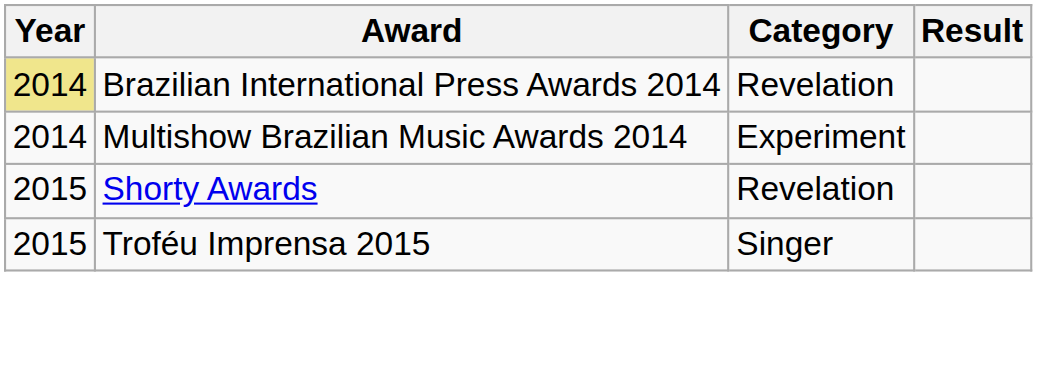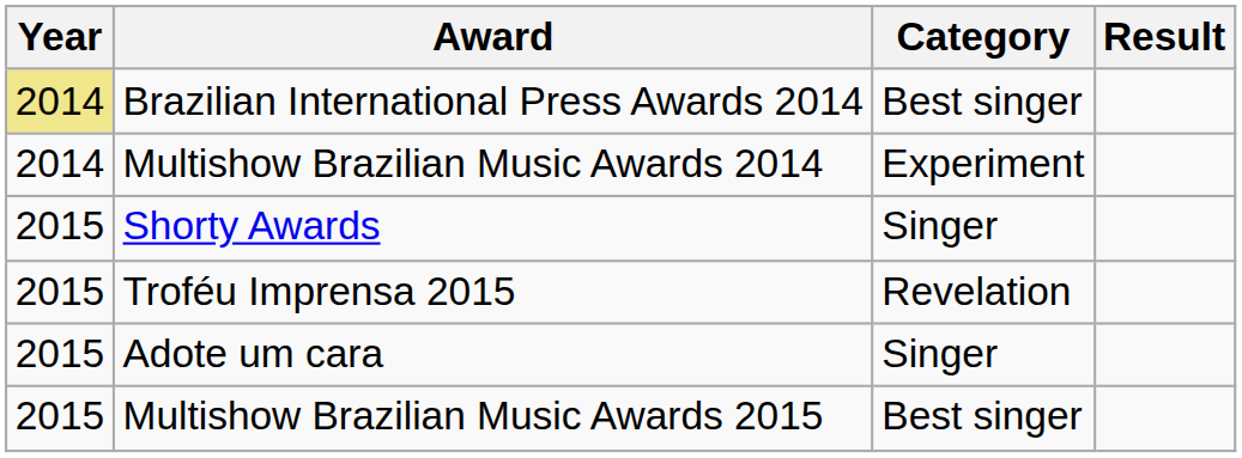 <table class="wikitable">
 <tr>
 <th>Year</th>
 <th>Award</th>
 <th>Category</th>
 <th>Result</th>
 </tr>
 <tr>
 <td style="background: khaki;">2014</td>
 <td>Brazilian International Press Awards 2014</td>
-<td>Revelation</td>
+<td>Best singer</td>
 <td></td>
 </tr>
 <tr>
 <td>2014</td>
 <td>Multishow Brazilian Music Awards 2014</td>
 <td>Experiment</td>
 <td></td>
 </tr>
 <tr>
 <td>2015</td>
 <td><a href='#'>Shorty Awards</a></td>
+<td>Singer</td>
+<td></td>
+</tr>
+<tr>
+<td>2015</td>
+<td>Troféu Imprensa 2015</td>
 <td>Revelation</td>
 <td></td>
 </tr>
 <tr>
 <td>2015</td>
-<td>Troféu Imprensa 2015</td>
+<td>Adote um cara</td>
 <td>Singer</td>
 <td></td>
 </tr>
+<tr>
+<td>2015</td>
+<td>Multishow Brazilian Music Awards 2015</td>
+<td>Best singer</td>
+<td></td>
+</tr>
 </table>
